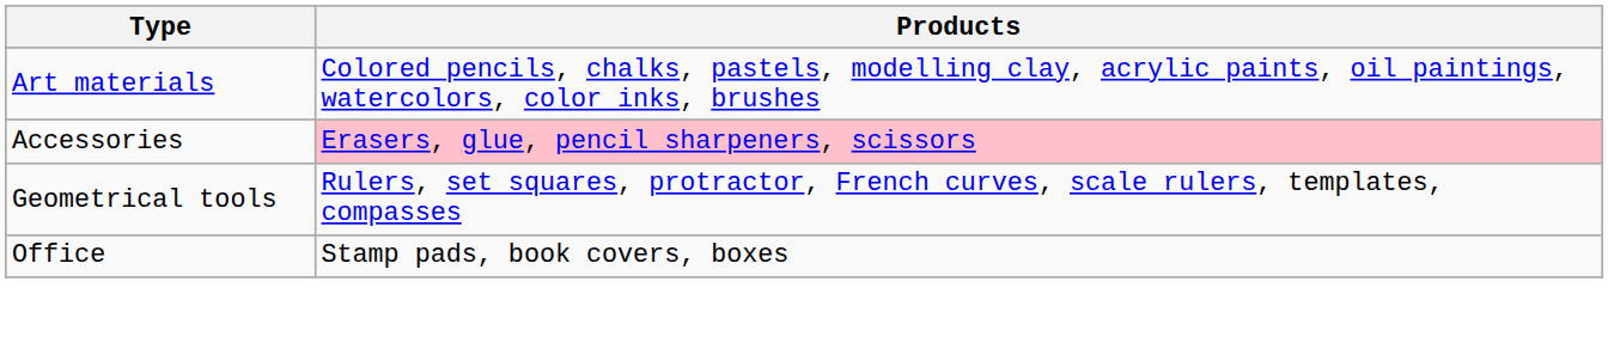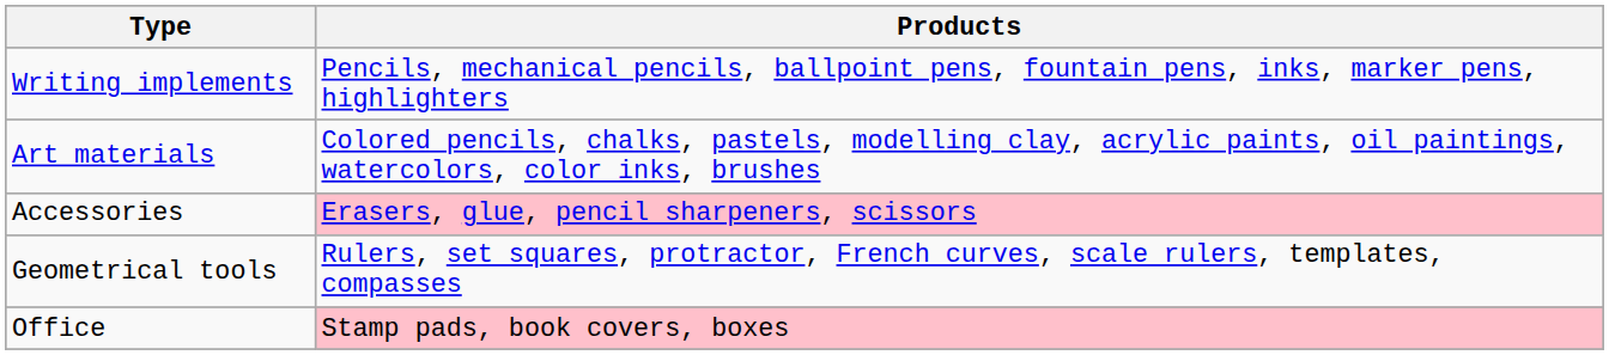 <table class="wikitable sortable" width="800px">
 <tr>
 <th width=150px>Type</th>
 <th width=650px>Products</th>
+</tr>
+<tr>
+<td><a href='#'>Writing implements</a></td>
+<td><a href='#'>Pencils</a>, <a href='#'>mechanical pencils</a>, <a href='#'>ballpoint pens</a>, <a href='#'>fountain pens</a>, <a href='#'>inks</a>, <a href='#'>marker pens</a>, <a href='#'>highlighters</a></td>
 </tr>
 <tr>
 <td><a href='#'>Art materials</a></td>
 <td><a href='#'>Colored pencils</a>, <a href='#'>chalks</a>, <a href='#'>pastels</a>, <a href='#'>modelling clay</a>, <a href='#'>acrylic paints</a>, <a href='#'>oil paintings</a>, <a href='#'>watercolors</a>, <a href='#'>color inks</a>, <a href='#'>brushes</a></td>
 </tr>
 <tr>
 <td>Accessories</td>
 <td style="background: pink;"><a href='#'>Erasers</a>, <a href='#'>glue</a>, <a href='#'>pencil sharpeners</a>, <a href='#'>scissors</a></td>
 </tr>
 <tr>
 <td>Geometrical tools</td>
 <td><a href='#'>Rulers</a>, <a href='#'>set squares</a>, <a href='#'>protractor</a>, <a href='#'>French curves</a>, <a href='#'>scale rulers</a>, templates, <a href='#'>compasses</a></td>
 </tr>
 <tr>
 <td>Office</td>
-<td>Stamp pads, book covers, boxes</td>
+<td style="background: pink;">Stamp pads, book covers, boxes</td>
 </tr>
 </table>
